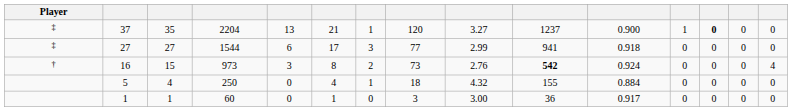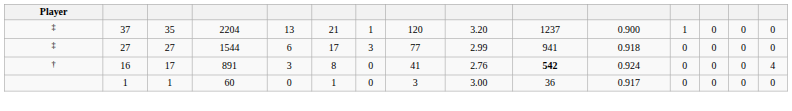 <table class="wikitable sortable" style="width:100%; text-align:center;">
 <tr style="background:#ddd;">
 <th>Player</th>
 <th></th>
 <th></th>
 <th></th>
 <th></th>
 <th></th>
 <th></th>
 <th></th>
 <th></th>
 <th></th>
 <th></th>
 <th></th>
 <th></th>
 <th></th>
 <th></th>
 </tr>
 <tr>
 <td style=white-space:nowrap><sup>‡</sup></td>
 <td>37</td>
 <td>35</td>
 <td>2204</td>
 <td>13</td>
 <td>21</td>
 <td>1</td>
 <td>120</td>
-<td>3.27</td>
+<td>3.20</td>
 <td>1237</td>
 <td>0.900</td>
 <td>1</td>
-<td><strong>0</strong></td>
+<td>0</td>
 <td>0</td>
 <td>0</td>
 </tr>
 <tr>
 <td style=white-space:nowrap><sup>‡</sup></td>
 <td>27</td>
 <td>27</td>
 <td>1544</td>
 <td>6</td>
 <td>17</td>
 <td>3</td>
 <td>77</td>
 <td>2.99</td>
 <td>941</td>
 <td>0.918</td>
 <td>0</td>
 <td>0</td>
 <td>0</td>
 <td>0</td>
 </tr>
 <tr>
 <td style=white-space:nowrap><sup>†</sup></td>
 <td>16</td>
-<td>15</td>
-<td>973</td>
+<td>17</td>
+<td>891</td>
 <td>3</td>
 <td>8</td>
-<td>2</td>
-<td>73</td>
+<td>0</td>
+<td>41</td>
 <td>2.76</td>
 <td><strong>542</strong></td>
 <td>0.924</td>
 <td>0</td>
 <td>0</td>
 <td>0</td>
 <td>4</td>
-</tr>
-<tr>
-<td style=white-space:nowrap></td>
-<td>5</td>
-<td>4</td>
-<td>250</td>
-<td>0</td>
-<td>4</td>
-<td>1</td>
-<td>18</td>
-<td>4.32</td>
-<td>155</td>
-<td>0.884</td>
-<td>0</td>
-<td>0</td>
-<td>0</td>
-<td>0</td>
 </tr>
 <tr>
 <td style=white-space:nowrap></td>
 <td>1</td>
 <td>1</td>
 <td>60</td>
 <td>0</td>
 <td>1</td>
 <td>0</td>
 <td>3</td>
 <td>3.00</td>
 <td>36</td>
 <td>0.917</td>
 <td>0</td>
 <td>0</td>
 <td>0</td>
 <td>0</td>
 </tr>
 </table>
